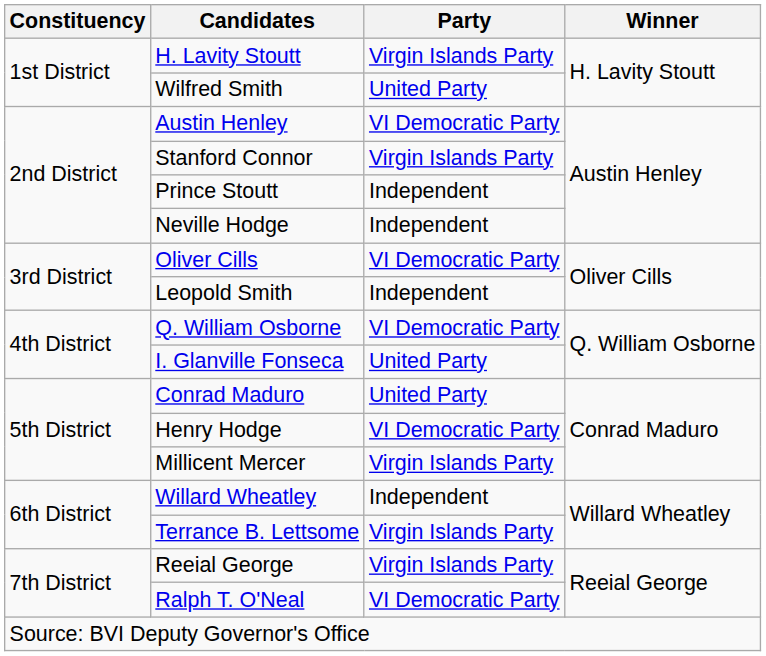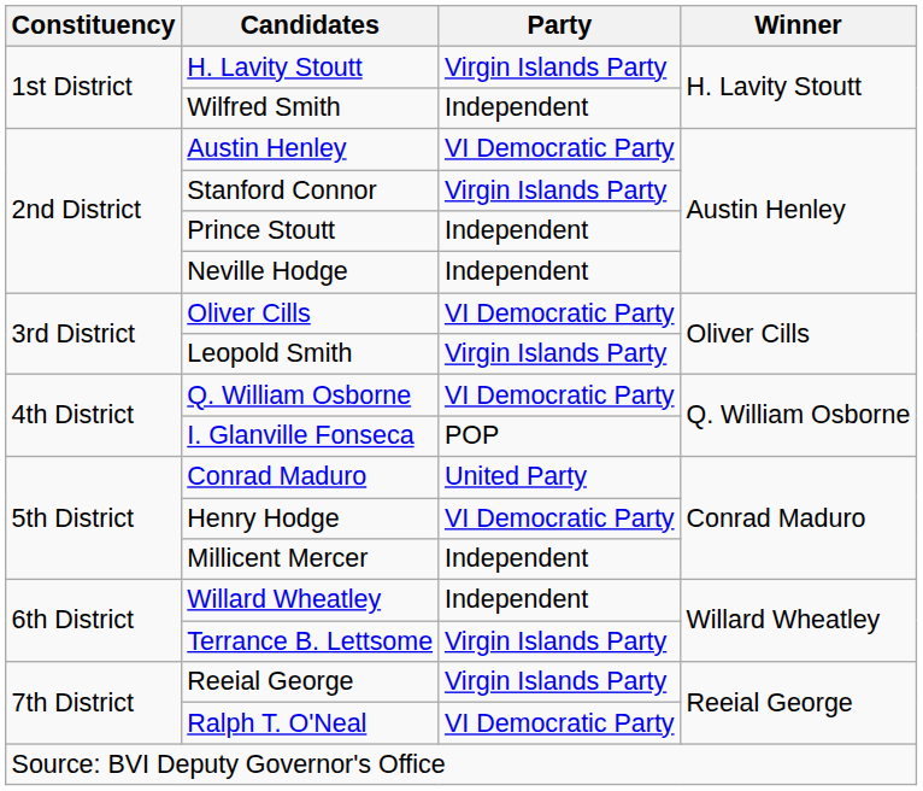 <table class=wikitable>
 <tr>
 <th>Constituency</th>
 <th>Candidates</th>
 <th>Party</th>
 <th>Winner</th>
 </tr>
 <tr>
 <td rowspan=2>1st District</td>
 <td><a href='#'>H. Lavity Stoutt</a></td>
 <td><a href='#'>Virgin Islands Party</a></td>
 <td rowspan=2>H. Lavity Stoutt</td>
 </tr>
 <tr>
 <td>Wilfred Smith</td>
-<td><a href='#'>United Party</a></td>
+<td>Independent</td>
 </tr>
 <tr>
 <td rowspan=4>2nd District</td>
 <td><a href='#'>Austin Henley</a></td>
 <td><a href='#'>VI Democratic Party</a></td>
 <td rowspan=4>Austin Henley</td>
 </tr>
 <tr>
 <td>Stanford Connor</td>
 <td><a href='#'>Virgin Islands Party</a></td>
 </tr>
 <tr>
 <td>Prince Stoutt</td>
 <td>Independent</td>
 </tr>
 <tr>
 <td>Neville Hodge</td>
 <td>Independent</td>
 </tr>
 <tr>
 <td rowspan=2>3rd District</td>
 <td><a href='#'>Oliver Cills</a></td>
 <td><a href='#'>VI Democratic Party</a></td>
 <td rowspan=2>Oliver Cills</td>
 </tr>
 <tr>
 <td>Leopold Smith</td>
-<td>Independent</td>
+<td><a href='#'>Virgin Islands Party</a></td>
 </tr>
 <tr>
 <td rowspan=2>4th District</td>
 <td><a href='#'>Q. William Osborne</a></td>
 <td><a href='#'>VI Democratic Party</a></td>
 <td rowspan=2>Q. William Osborne</td>
 </tr>
 <tr>
 <td><a href='#'>I. Glanville Fonseca</a></td>
-<td><a href='#'>United Party</a></td>
+<td>POP</td>
 </tr>
 <tr>
 <td rowspan=3>5th District</td>
 <td><a href='#'>Conrad Maduro</a></td>
 <td><a href='#'>United Party</a></td>
 <td rowspan=3>Conrad Maduro</td>
 </tr>
 <tr>
 <td>Henry Hodge</td>
 <td><a href='#'>VI Democratic Party</a></td>
 </tr>
 <tr>
 <td>Millicent Mercer</td>
-<td><a href='#'>Virgin Islands Party</a></td>
+<td>Independent</td>
 </tr>
 <tr>
 <td rowspan=2>6th District</td>
 <td><a href='#'>Willard Wheatley</a></td>
 <td>Independent</td>
 <td rowspan=2>Willard Wheatley</td>
 </tr>
 <tr>
 <td><a href='#'>Terrance B. Lettsome</a></td>
 <td><a href='#'>Virgin Islands Party</a></td>
 </tr>
 <tr>
 <td rowspan=2>7th District</td>
 <td>Reeial George</td>
 <td><a href='#'>Virgin Islands Party</a></td>
 <td rowspan=2>Reeial George</td>
 </tr>
 <tr>
 <td><a href='#'>Ralph T. O'Neal</a></td>
 <td><a href='#'>VI Democratic Party</a></td>
 </tr>
 <tr>
 <td colspan=4>Source: BVI Deputy Governor's Office</td>
 </tr>
 </table>
